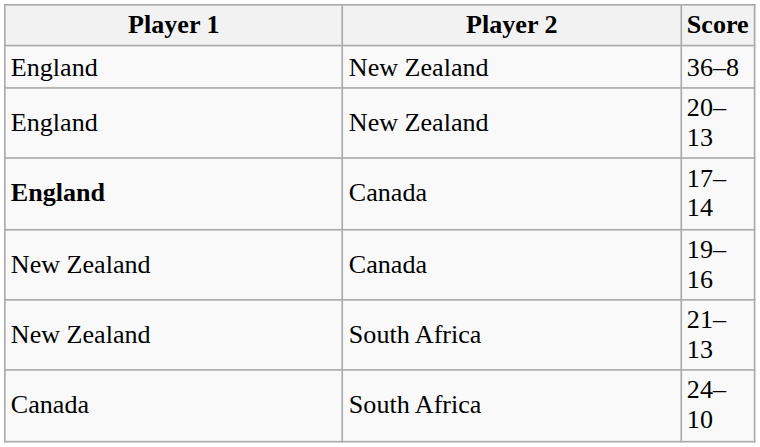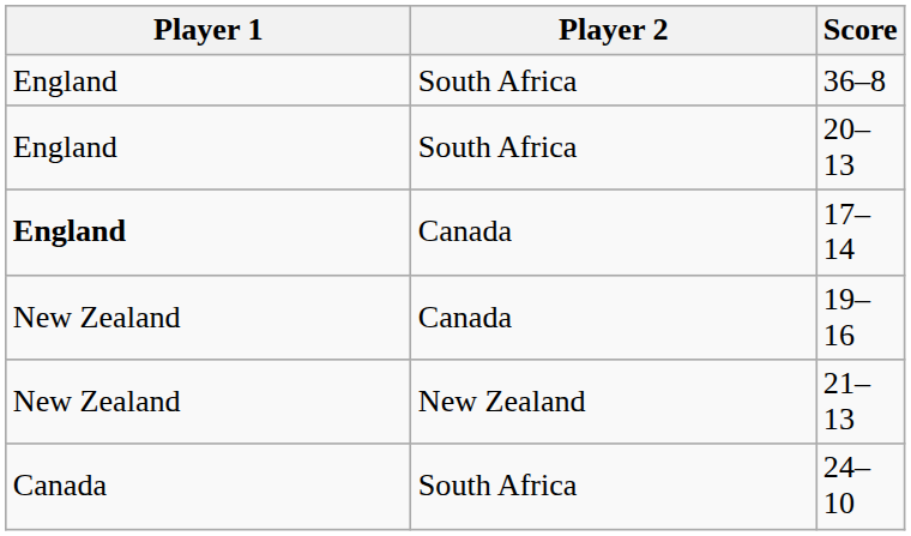 <table class="wikitable" style="font-size: 100%">
 <tr>
 <th width=200>Player 1</th>
 <th width=200>Player 2</th>
 <th width=20>Score</th>
 </tr>
 <tr>
 <td>England</td>
-<td>New Zealand</td>
+<td>South Africa</td>
 <td>36–8</td>
 </tr>
 <tr>
 <td>England</td>
-<td>New Zealand</td>
+<td>South Africa</td>
 <td>20–13</td>
 </tr>
 <tr>
 <td><strong>England</strong></td>
 <td>Canada</td>
 <td>17–14</td>
 </tr>
 <tr>
 <td>New Zealand</td>
 <td>Canada</td>
 <td>19–16</td>
 </tr>
 <tr>
 <td>New Zealand</td>
-<td>South Africa</td>
+<td>New Zealand</td>
 <td>21–13</td>
 </tr>
 <tr>
 <td>Canada</td>
 <td>South Africa</td>
 <td>24–10</td>
 </tr>
 </table>
